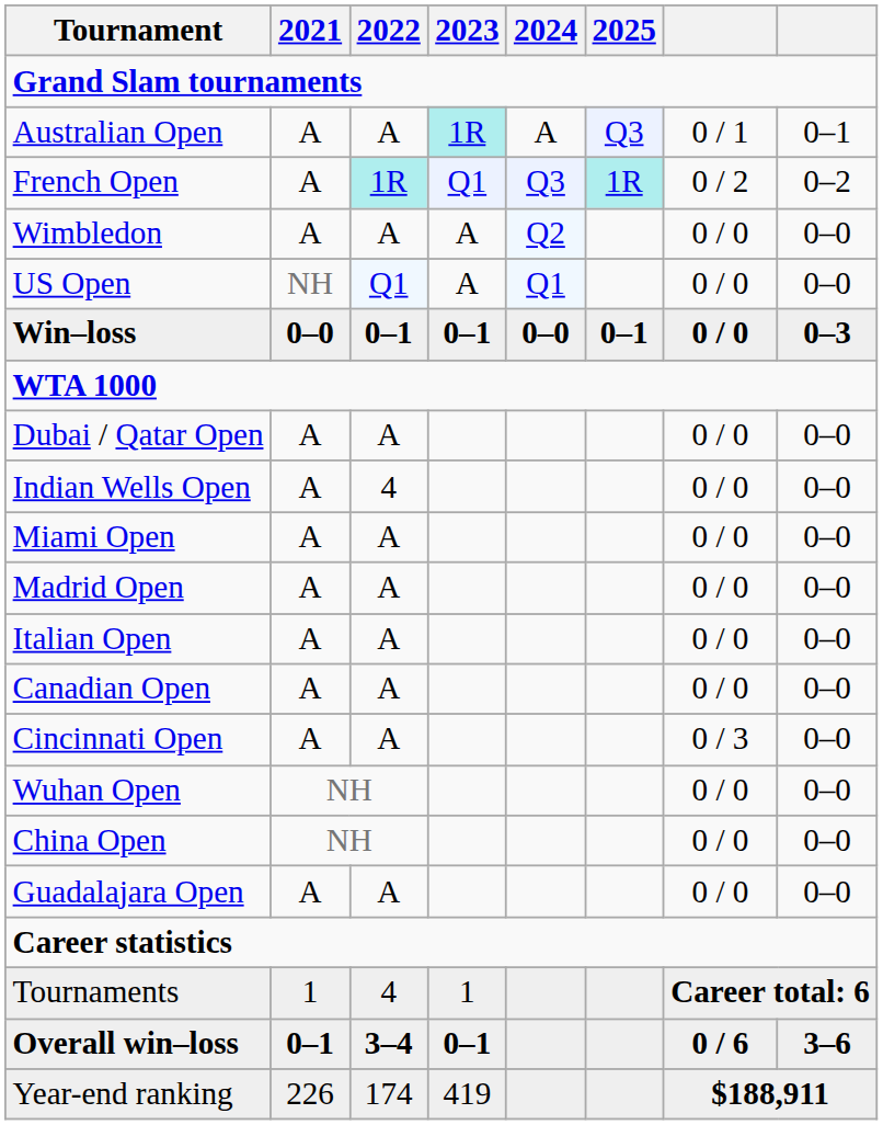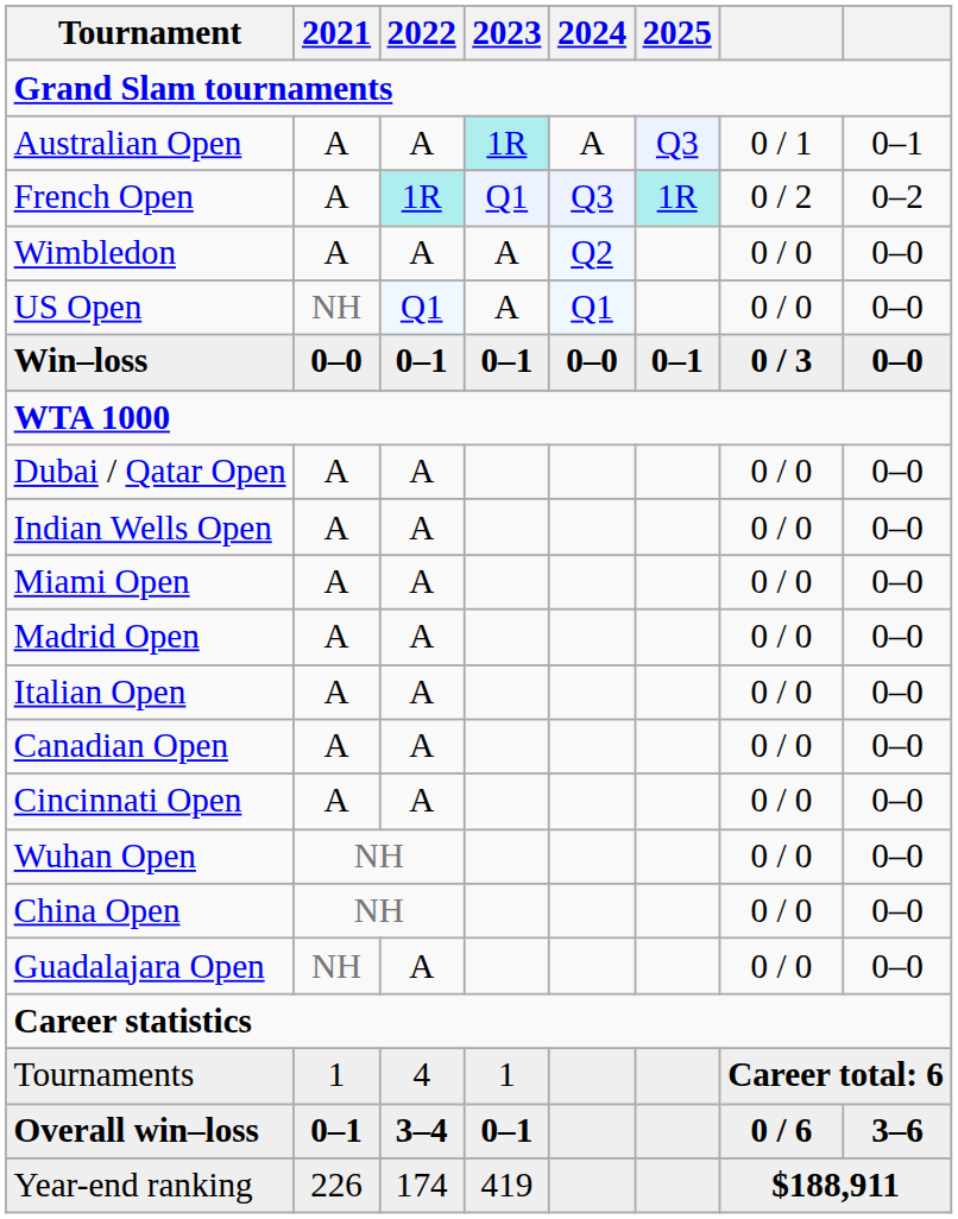 <table class="wikitable" style="text-align:center">
 <tr>
 <th>Tournament</th>
 <th><a href='#'>2021</a></th>
 <th><a href='#'>2022</a></th>
 <th><a href='#'>2023</a></th>
 <th><a href='#'>2024</a></th>
 <th><a href='#'>2025</a></th>
 <th></th>
 <th></th>
 </tr>
 <tr>
 <td colspan="8" align="left"><strong><a href='#'>Grand Slam tournaments</a></strong></td>
 </tr>
 <tr>
 <td align="left"><a href='#'>Australian Open</a></td>
 <td>A</td>
 <td>A</td>
 <td bgcolor=afeeee><a href='#'>1R</a></td>
 <td>A</td>
 <td bgcolor=ecf2ff><a href='#'>Q3</a></td>
 <td>0 / 1</td>
 <td>0–1</td>
 </tr>
 <tr>
 <td align="left"><a href='#'>French Open</a></td>
 <td>A</td>
 <td bgcolor="afeeee"><a href='#'>1R</a></td>
 <td bgcolor=ecf2ff><a href='#'>Q1</a></td>
 <td bgcolor=ecf2ff><a href='#'>Q3</a></td>
 <td bgcolor=afeeee><a href='#'>1R</a></td>
 <td>0 / 2</td>
 <td>0–2</td>
 </tr>
 <tr>
 <td align="left"><a href='#'>Wimbledon</a></td>
 <td>A</td>
 <td>A</td>
 <td>A</td>
 <td bgcolor="f0f8ff"><a href='#'>Q2</a></td>
 <td></td>
 <td>0 / 0</td>
 <td>0–0</td>
 </tr>
 <tr>
 <td align="left"><a href='#'>US Open</a></td>
 <td style=color:#767676>NH</td>
 <td bgcolor="f0f8ff"><a href='#'>Q1</a></td>
 <td>A</td>
 <td bgcolor="f0f8ff"><a href='#'>Q1</a></td>
 <td></td>
 <td>0 / 0</td>
 <td>0–0</td>
 </tr>
 <tr style="background:#efefef;font-weight:bold">
 <td align="left">Win–loss</td>
 <td>0–0</td>
 <td>0–1</td>
 <td>0–1</td>
 <td>0–0</td>
 <td>0–1</td>
-<td>0 / 0</td>
-<td>0–3</td>
+<td>0 / 3</td>
+<td>0–0</td>
 </tr>
 <tr>
 <td colspan="8" align="left"><strong><a href='#'>WTA 1000</a></strong></td>
 </tr>
 <tr>
 <td align=left><a href='#'>Dubai</a> / <a href='#'>Qatar Open</a></td>
 <td>A</td>
 <td>A</td>
 <td></td>
 <td></td>
 <td></td>
 <td>0 / 0</td>
 <td>0–0</td>
 </tr>
 <tr>
 <td align=left><a href='#'>Indian Wells Open</a></td>
 <td>A</td>
-<td>4</td>
+<td>A</td>
 <td></td>
 <td></td>
 <td></td>
 <td>0 / 0</td>
 <td>0–0</td>
 </tr>
 <tr>
 <td align=left><a href='#'>Miami Open</a></td>
 <td>A</td>
 <td>A</td>
 <td></td>
 <td></td>
 <td></td>
 <td>0 / 0</td>
 <td>0–0</td>
 </tr>
 <tr>
 <td align=left><a href='#'>Madrid Open</a></td>
 <td>A</td>
 <td>A</td>
 <td></td>
 <td></td>
 <td></td>
 <td>0 / 0</td>
 <td>0–0</td>
 </tr>
 <tr>
 <td align=left><a href='#'>Italian Open</a></td>
 <td>A</td>
 <td>A</td>
 <td></td>
 <td></td>
 <td></td>
 <td>0 / 0</td>
 <td>0–0</td>
 </tr>
 <tr>
 <td align=left><a href='#'>Canadian Open</a></td>
 <td>A</td>
 <td>A</td>
 <td></td>
 <td></td>
 <td></td>
 <td>0 / 0</td>
 <td>0–0</td>
 </tr>
 <tr>
 <td align=left><a href='#'>Cincinnati Open</a></td>
 <td>A</td>
 <td>A</td>
 <td></td>
 <td></td>
 <td></td>
-<td>0 / 3</td>
+<td>0 / 0</td>
 <td>0–0</td>
 </tr>
 <tr>
 <td align=left><a href='#'>Wuhan Open</a></td>
 <td colspan="2" style=color:#767676>NH</td>
 <td></td>
 <td></td>
 <td></td>
 <td>0 / 0</td>
 <td>0–0</td>
 </tr>
 <tr>
 <td align=left><a href='#'>China Open</a></td>
 <td colspan="2" style=color:#767676>NH</td>
 <td></td>
 <td></td>
 <td></td>
 <td>0 / 0</td>
 <td>0–0</td>
 </tr>
 <tr>
 <td align=left><a href='#'>Guadalajara Open</a></td>
-<td>A</td>
+<td style=color:#767676>NH</td>
 <td>A</td>
 <td></td>
 <td></td>
 <td></td>
 <td>0 / 0</td>
 <td>0–0</td>
 </tr>
 <tr>
 <td colspan="8" align="left"><strong>Career statistics</strong></td>
 </tr>
 <tr bgcolor=efefef>
 <td align=left>Tournaments</td>
 <td>1</td>
 <td>4</td>
 <td>1</td>
 <td></td>
 <td></td>
 <td colspan="4"><strong>Career total: 6</strong></td>
 </tr>
 <tr style="background:#efefef;font-weight:bold">
 <td align=left>Overall win–loss</td>
 <td>0–1</td>
 <td>3–4</td>
 <td>0–1</td>
 <td></td>
 <td></td>
 <td>0 / 6</td>
 <td>3–6</td>
 </tr>
 <tr bgcolor=efefef>
 <td align=left>Year-end ranking</td>
 <td>226</td>
 <td>174</td>
 <td>419</td>
 <td></td>
 <td></td>
 <td colspan="3"><strong>$188,911</strong></td>
 </tr>
 </table>
